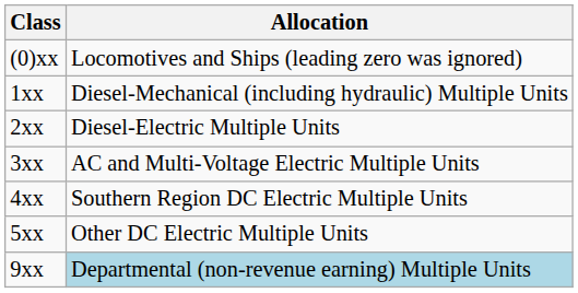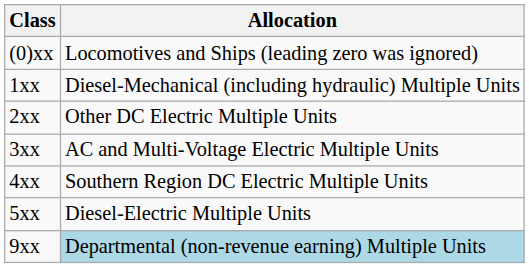 <table Class=wikitable>
 <tr>
 <th>Class</th>
 <th>Allocation</th>
 </tr>
 <tr>
 <td>(0)xx</td>
 <td>Locomotives and Ships (leading zero was ignored)</td>
 </tr>
 <tr>
 <td>1xx</td>
 <td>Diesel-Mechanical (including hydraulic) Multiple Units</td>
 </tr>
 <tr>
 <td>2xx</td>
-<td>Diesel-Electric Multiple Units</td>
+<td>Other DC Electric Multiple Units</td>
 </tr>
 <tr>
 <td>3xx</td>
 <td>AC and Multi-Voltage Electric Multiple Units</td>
 </tr>
 <tr>
 <td>4xx</td>
 <td>Southern Region DC Electric Multiple Units</td>
 </tr>
 <tr>
 <td>5xx</td>
-<td>Other DC Electric Multiple Units</td>
+<td>Diesel-Electric Multiple Units</td>
 </tr>
 <tr>
 <td>9xx</td>
 <td style="background: lightblue;">Departmental (non-revenue earning) Multiple Units</td>
 </tr>
 </table>
